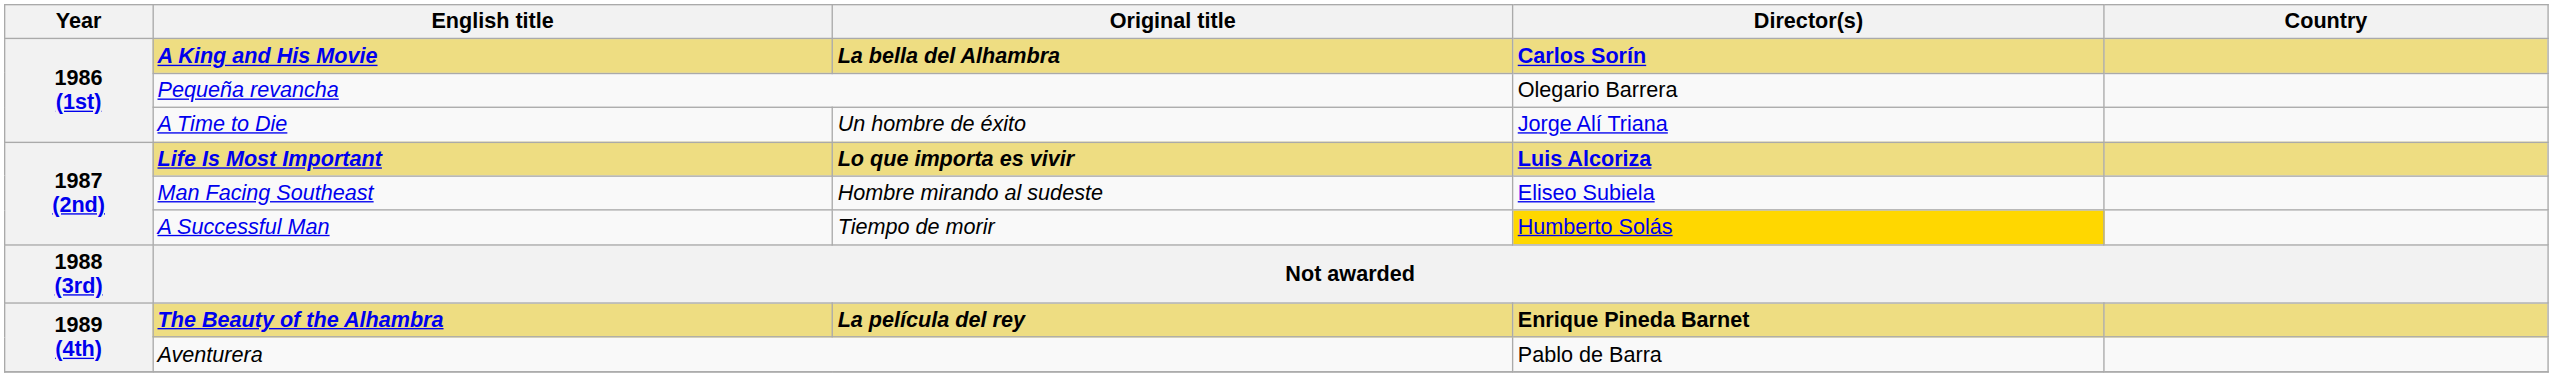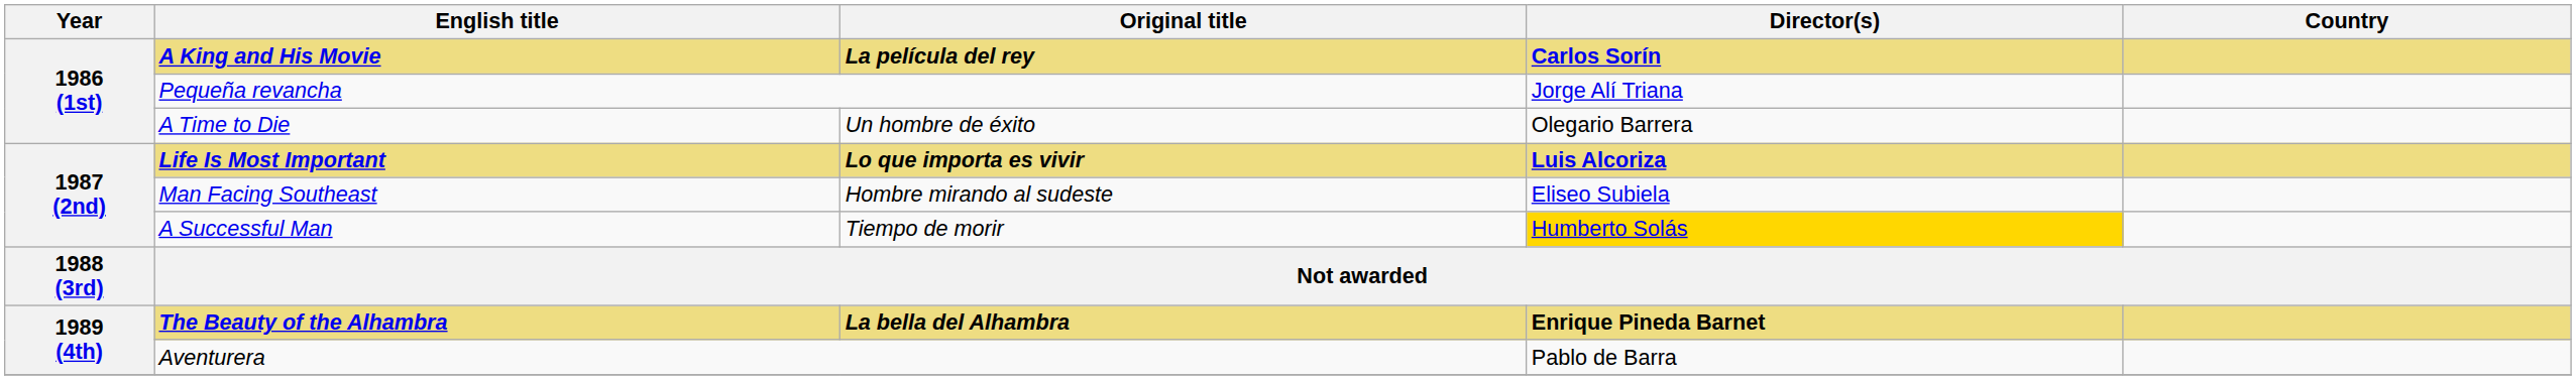 <table class="wikitable" style="width:95%" border="2" cellpadding="4">
 <tr>
 <th scope="col" style="width:5%;">Year</th>
 <th scope="col" style="width:23%;">English title</th>
 <th scope="col" style="width:23%;">Original title</th>
 <th scope="col" style="width:20%;">Director(s)</th>
 <th scope="col" style="width:15%;">Country</th>
 </tr>
 <tr>
 <th rowspan="3" style="text-align:center;">1986<br><a href='#'>(1st)</a><br></th>
 <td style="background:#eedd82;"><strong><em><a href='#'>A King and His Movie</a></em></strong></td>
-<td style="background:#eedd82;"><strong><em>La bella del Alhambra</em></strong></td>
+<td style="background:#eedd82;"><strong><em>La película del rey</em></strong></td>
 <td style="background:#eedd82;"><strong><a href='#'>Carlos Sorín</a></strong></td>
 <td style="background:#eedd82;"><strong></strong></td>
 </tr>
 <tr>
 <td colspan="2"><em><a href='#'>Pequeña revancha</a></em></td>
-<td>Olegario Barrera</td>
+<td><a href='#'>Jorge Alí Triana</a></td>
 <td></td>
 </tr>
 <tr>
 <td><em><a href='#'>A Time to Die</a></em></td>
 <td><em>Un hombre de éxito</em></td>
-<td><a href='#'>Jorge Alí Triana</a></td>
+<td>Olegario Barrera</td>
 <td></td>
 </tr>
 <tr>
 <th rowspan="3" style="text-align:center;">1987<br><a href='#'>(2nd)</a></th>
 <td style="background:#eedd82;"><strong><em><a href='#'>Life Is Most Important</a></em></strong></td>
 <td style="background:#eedd82;"><strong><em>Lo que importa es vivir</em></strong></td>
 <td style="background:#eedd82;"><strong><a href='#'>Luis Alcoriza</a></strong></td>
 <td style="background:#eedd82;"><strong></strong></td>
 </tr>
 <tr>
 <td><em><a href='#'>Man Facing Southeast</a></em></td>
 <td><em>Hombre mirando al sudeste</em></td>
 <td><a href='#'>Eliseo Subiela</a></td>
 <td></td>
 </tr>
 <tr>
 <td><em><a href='#'>A Successful Man</a></em></td>
 <td><em>Tiempo de morir</em></td>
 <td style="background: gold;"><a href='#'>Humberto Solás</a></td>
 <td></td>
 </tr>
 <tr>
 <th>1988<br><a href='#'>(3rd)</a></th>
 <th colspan="4">Not awarded</th>
 </tr>
 <tr>
 <th rowspan="2" style="text-align:center;">1989<br><a href='#'>(4th)</a></th>
 <td style="background:#eedd82;"><strong><em><a href='#'>The Beauty of the Alhambra</a></em></strong></td>
-<td style="background:#eedd82;"><strong><em>La película del rey</em></strong></td>
+<td style="background:#eedd82;"><strong><em>La bella del Alhambra</em></strong></td>
 <td style="background:#eedd82;"><strong>Enrique Pineda Barnet</strong></td>
 <td style="background:#eedd82;"><strong></strong></td>
 </tr>
 <tr>
 <td colspan="2"><em>Aventurera</em></td>
 <td>Pablo de Barra</td>
 <td></td>
 </tr>
 <tr>
 </tr>
 </table>
